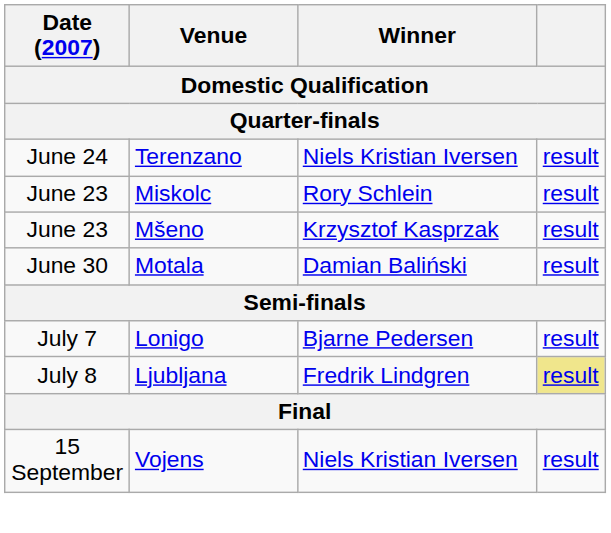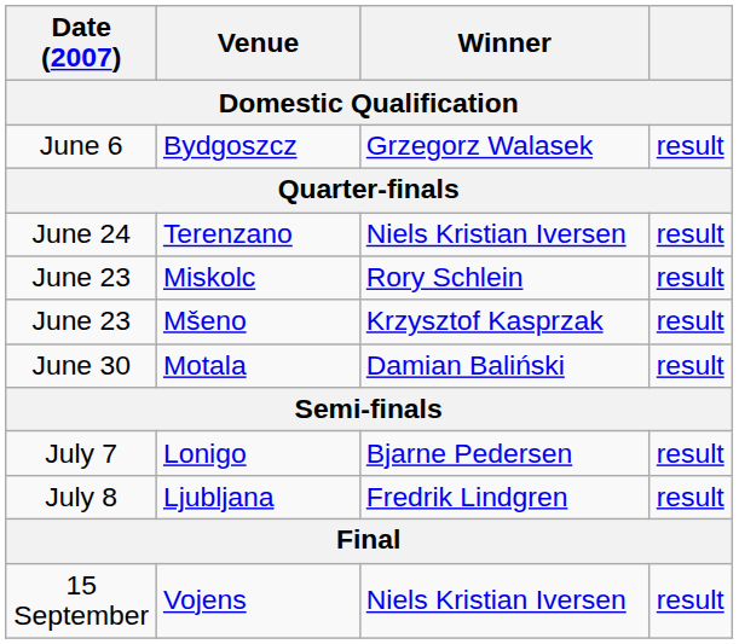 <table class=wikitable>
 <tr>
 <th width=80px>Date (<a href='#'>2007</a>)</th>
 <th width=110px>Venue</th>
 <th width=160px>Winner</th>
 <th width=40px></th>
 </tr>
 <tr>
 <th colspan=4>Domestic Qualification</th>
+</tr>
+<tr>
+<td align=center>June 6</td>
+<td> <a href='#'>Bydgoszcz</a></td>
+<td> <a href='#'>Grzegorz Walasek</a></td>
+<td align=center><a href='#'>result</a></td>
 </tr>
 <tr>
 <th colspan=4>Quarter-finals</th>
 </tr>
 <tr>
 <td align=center>June 24</td>
 <td> <a href='#'>Terenzano</a></td>
 <td> <a href='#'>Niels Kristian Iversen</a></td>
 <td align=center><a href='#'>result</a></td>
 </tr>
 <tr>
 <td align=center>June 23</td>
 <td> <a href='#'>Miskolc</a></td>
 <td> <a href='#'>Rory Schlein</a></td>
 <td align=center><a href='#'>result</a></td>
 </tr>
 <tr>
 <td align=center>June 23</td>
 <td> <a href='#'>Mšeno</a></td>
 <td> <a href='#'>Krzysztof Kasprzak</a></td>
 <td align=center><a href='#'>result</a></td>
 </tr>
 <tr>
 <td align=center>June 30</td>
 <td> <a href='#'>Motala</a></td>
 <td> <a href='#'>Damian Baliński</a></td>
 <td align=center><a href='#'>result</a></td>
 </tr>
 <tr>
 <th colspan=4>Semi-finals</th>
 </tr>
 <tr>
 <td align=center>July 7</td>
 <td> <a href='#'>Lonigo</a></td>
 <td> <a href='#'>Bjarne Pedersen</a></td>
 <td align=center><a href='#'>result</a></td>
 </tr>
 <tr>
 <td align=center>July 8</td>
 <td> <a href='#'>Ljubljana</a></td>
 <td> <a href='#'>Fredrik Lindgren</a></td>
-<td align=center style="background: khaki;"><a href='#'>result</a></td>
+<td align=center><a href='#'>result</a></td>
 </tr>
 <tr>
 <th colspan=4>Final</th>
 </tr>
 <tr>
 <td align=center>15 September</td>
 <td> <a href='#'>Vojens</a></td>
 <td> <a href='#'>Niels Kristian Iversen</a></td>
 <td align=center><a href='#'>result</a></td>
 </tr>
 </table>
